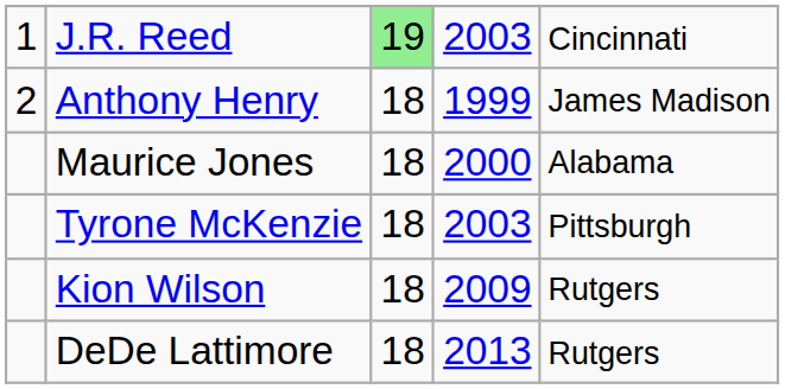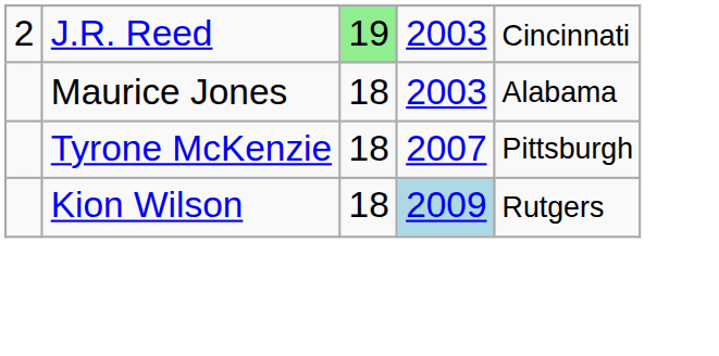 <table class="wikitable">
 <tr>
 </tr>
 <tr>
-<td>1</td>
+<td>2</td>
 <td><a href='#'>J.R. Reed</a></td>
 <td style="background: lightgreen;">19</td>
 <td><a href='#'>2003</a></td>
 <td style="font-size:80%;">Cincinnati</td>
 </tr>
 <tr>
-<td>2</td>
-<td><a href='#'>Anthony Henry</a></td>
-<td>18</td>
-<td><a href='#'>1999</a></td>
-<td style="font-size:80%;">James Madison</td>
-</tr>
-<tr>
 <td></td>
 <td>Maurice Jones</td>
 <td>18</td>
-<td><a href='#'>2000</a></td>
+<td><a href='#'>2003</a></td>
 <td style="font-size:80%;">Alabama</td>
 </tr>
 <tr>
 <td></td>
 <td><a href='#'>Tyrone McKenzie</a></td>
 <td>18</td>
-<td><a href='#'>2003</a></td>
+<td><a href='#'>2007</a></td>
 <td style="font-size:80%;">Pittsburgh</td>
 </tr>
 <tr>
 <td></td>
 <td><a href='#'>Kion Wilson</a></td>
 <td>18</td>
-<td><a href='#'>2009</a></td>
-<td style="font-size:80%;">Rutgers</td>
-</tr>
-<tr>
-<td></td>
-<td>DeDe Lattimore</td>
-<td>18</td>
-<td><a href='#'>2013</a></td>
+<td style="background: lightblue;"><a href='#'>2009</a></td>
 <td style="font-size:80%;">Rutgers</td>
 </tr>
 </table>
